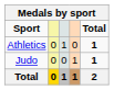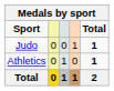 <table class="wikitable" style="font-size:85%; text-align:center;">
 <tr style="background:#efefef;">
 <th colspan=5><strong>Medals by sport</strong></th>
 </tr>
 <tr>
 <td><strong>Sport</strong></td>
 <td style="background:#f7f6a8;"></td>
 <td style="background:#dce5e5;"></td>
 <td style="background:#ffdab9;"></td>
 <td><strong>Total</strong></td>
 </tr>
 <tr>
+<td><a href='#'>Judo</a></td>
+<td style="background:#F7F6A8;">0</td>
+<td style="background:#DCE5E5;">0</td>
+<td style="background:#FFDAB9;">1</td>
+<td><strong>1</strong></td>
+</tr>
+<tr>
 <td><a href='#'>Athletics</a></td>
 <td style="background:#F7F6A8;">0</td>
 <td style="background:#DCE5E5;">1</td>
 <td style="background:#FFDAB9;">0</td>
-<td><strong>1</strong></td>
-</tr>
-<tr>
-<td><a href='#'>Judo</a></td>
-<td style="background:#F7F6A8;">0</td>
-<td style="background:#DCE5E5;">0</td>
-<td style="background:#FFDAB9;">1</td>
 <td><strong>1</strong></td>
 </tr>
 <tr>
 <th>Total</th>
 <th style="background:gold;"  >0</th>
 <th style="background:silver;">1</th>
 <th style="background:#c96;"  >1</th>
 <th>2</th>
 </tr>
 </table>
